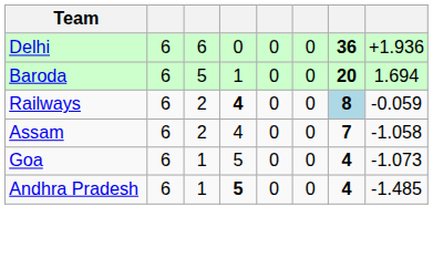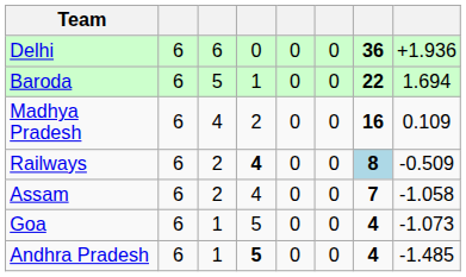 <table class="wikitable" style="text-align:center">
 <tr>
 <th style="width:120px">Team</th>
 <th style="width:25px"></th>
 <th style="width:25px"></th>
 <th style="width:25px"></th>
 <th style="width:25px"></th>
 <th style="width:25px"></th>
 <th style="width:25px"></th>
 <th style="width:40px"></th>
 </tr>
 <tr style="background:#cfc;">
 <td style="text-align:left"><a href='#'>Delhi</a></td>
 <td>6</td>
 <td>6</td>
 <td>0</td>
 <td>0</td>
 <td>0</td>
 <td><strong>36</strong></td>
 <td>+1.936</td>
 </tr>
 <tr style="background:#cfc;">
 <td style="text-align:left"><a href='#'>Baroda</a></td>
 <td>6</td>
 <td>5</td>
 <td>1</td>
 <td>0</td>
 <td>0</td>
-<td><strong>20</strong></td>
+<td><strong>22</strong></td>
 <td>1.694</td>
+</tr>
+<tr>
+<td style="text-align:left;"><a href='#'>Madhya Pradesh</a></td>
+<td>6</td>
+<td>4</td>
+<td>2</td>
+<td>0</td>
+<td>0</td>
+<td><strong>16</strong></td>
+<td>0.109</td>
 </tr>
 <tr>
 <td style="text-align:left"><a href='#'>Railways</a></td>
 <td>6</td>
 <td>2</td>
 <td><strong>4</strong></td>
 <td>0</td>
 <td>0</td>
 <td style="background: lightblue;"><strong>8</strong></td>
-<td>-0.059</td>
+<td>-0.509</td>
 </tr>
 <tr>
 <td style="text-align:left"><a href='#'>Assam</a></td>
 <td>6</td>
 <td>2</td>
 <td>4</td>
 <td>0</td>
 <td>0</td>
 <td><strong>7</strong></td>
 <td>-1.058</td>
 </tr>
 <tr>
 <td style="text-align:left"><a href='#'>Goa</a></td>
 <td>6</td>
 <td>1</td>
 <td>5</td>
 <td>0</td>
 <td>0</td>
 <td><strong>4</strong></td>
 <td>-1.073</td>
 </tr>
 <tr>
 <td style="text-align:left"><a href='#'>Andhra Pradesh</a></td>
 <td>6</td>
 <td>1</td>
 <td><strong>5</strong></td>
 <td>0</td>
 <td>0</td>
 <td><strong>4</strong></td>
 <td>-1.485</td>
 </tr>
 </table>
